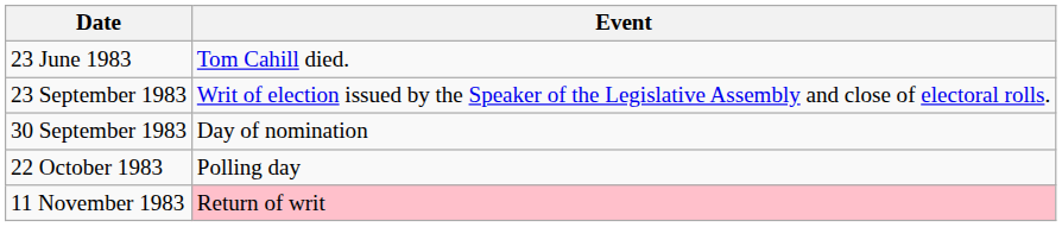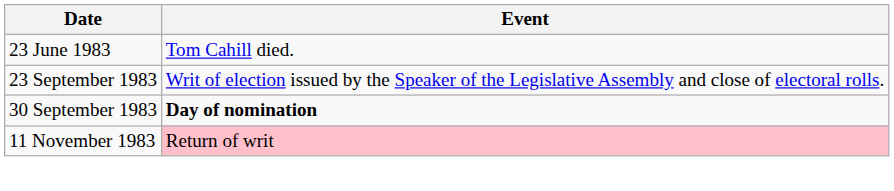 <table class="wikitable">
 <tr>
 <th>Date</th>
 <th>Event</th>
 </tr>
 <tr>
 <td>23 June 1983</td>
 <td><a href='#'>Tom Cahill</a> died.</td>
 </tr>
 <tr>
 <td>23 September 1983</td>
 <td><a href='#'>Writ of election</a> issued by the <a href='#'>Speaker of the Legislative Assembly</a> and close of <a href='#'>electoral rolls</a>.</td>
 </tr>
 <tr>
 <td>30 September 1983</td>
-<td>Day of nomination</td>
-</tr>
-<tr>
-<td>22 October 1983</td>
-<td>Polling day</td>
+<td><strong>Day of nomination</strong></td>
 </tr>
 <tr>
 <td>11 November 1983</td>
 <td style="background: pink;">Return of writ</td>
 </tr>
 </table>
